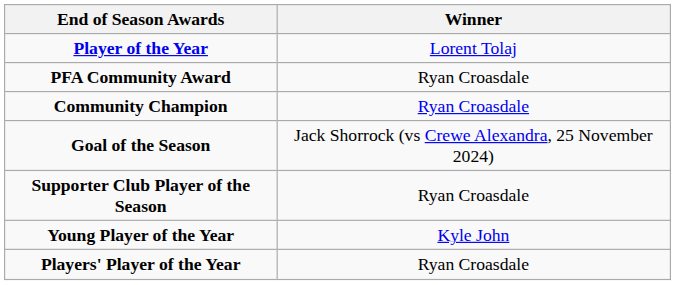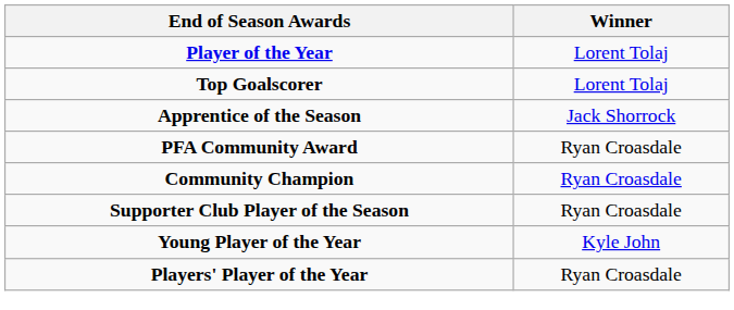 <table class="wikitable" style="text-align:center; font-size:95%;width:65%; text-align:left">
 <tr>
 <th>End of Season Awards</th>
 <th>Winner</th>
 </tr>
 <tr --->
 <td align="center"><strong><a href='#'>Player of the Year</a></strong></td>
 <td align="center"><a href='#'>Lorent Tolaj</a></td>
 </tr>
 <tr --->
+<td align="center"><strong>Top Goalscorer</strong></td>
+<td align="center"><a href='#'>Lorent Tolaj</a></td>
+</tr>
+<tr --->
+<td align="center"><strong>Apprentice of the Season</strong></td>
+<td align="center"><a href='#'>Jack Shorrock</a></td>
+</tr>
+<tr --->
 <td align="center"><strong>PFA Community Award</strong></td>
 <td align="center">Ryan Croasdale</td>
 </tr>
 <tr --->
 <td align="center"><strong>Community Champion</strong></td>
 <td align="center"><a href='#'>Ryan Croasdale</a></td>
-</tr>
-<tr --->
-<td align="center"><strong>Goal of the Season</strong></td>
-<td align="center">Jack Shorrock (vs <a href='#'>Crewe Alexandra</a>, 25 November 2024)</td>
 </tr>
 <tr --->
 <td align="center"><strong>Supporter Club Player of the Season</strong></td>
 <td align="center">Ryan Croasdale</td>
 </tr>
 <tr --->
 <td align="center"><strong>Young Player of the Year</strong></td>
 <td align="center"><a href='#'>Kyle John</a></td>
 </tr>
 <tr --->
 <td align="center"><strong>Players' Player of the Year</strong></td>
 <td align="center">Ryan Croasdale</td>
 </tr>
 </table>
